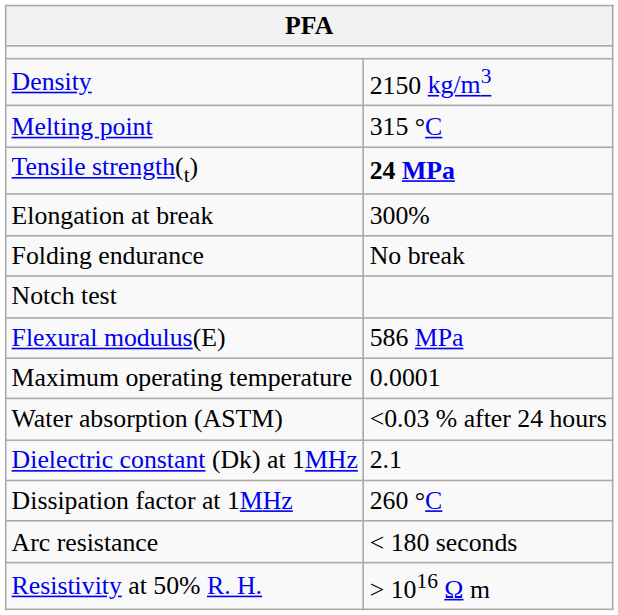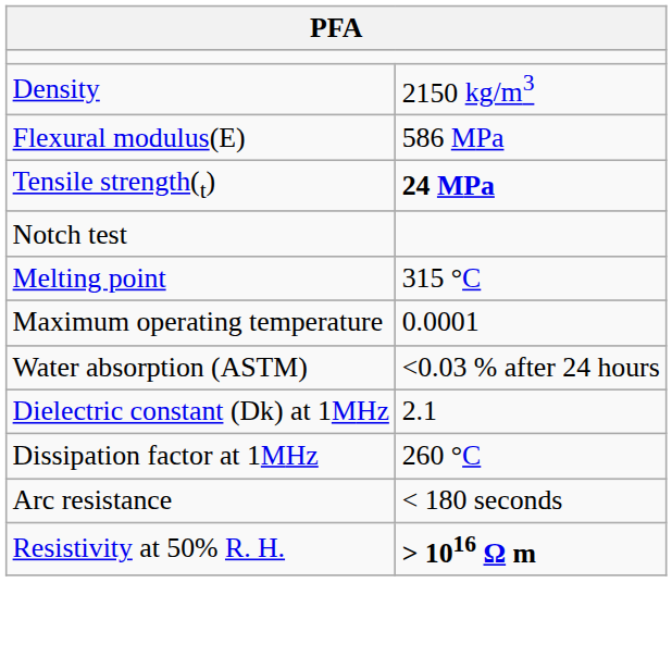 <table class=wikitable align="right" style="margin-left:1em" |>
 <tr>
 <th colspan="2" align=center bgcolor="#cccccc"><strong>PFA</strong></th>
 </tr>
 <tr>
 <td align="center" colspan="2"></td>
 </tr>
 <tr>
 <td><a href='#'>Density</a></td>
 <td>2150 <a href='#'>kg/m<sup>3</sup></a></td>
 </tr>
 <tr>
-<td><a href='#'>Melting point</a></td>
-<td>315 °<a href='#'>C</a></td>
+<td><a href='#'>Flexural modulus</a>(E)</td>
+<td>586 <a href='#'>M</a><a href='#'>Pa</a></td>
 </tr>
 <tr>
 <td><a href='#'>Tensile strength</a>(<sub>t</sub>)</td>
 <td><strong>24 <a href='#'>M</a><a href='#'>Pa</a></strong></td>
 </tr>
 <tr>
-<td>Elongation at break</td>
-<td>300%</td>
-</tr>
-<tr>
-<td>Folding endurance</td>
-<td>No break</td>
-</tr>
-<tr>
 <td>Notch test</td>
 <td></td>
 </tr>
 <tr>
-<td><a href='#'>Flexural modulus</a>(E)</td>
-<td>586 <a href='#'>M</a><a href='#'>Pa</a></td>
+<td><a href='#'>Melting point</a></td>
+<td>315 °<a href='#'>C</a></td>
 </tr>
 <tr>
 <td>Maximum operating temperature</td>
 <td>0.0001</td>
 </tr>
 <tr>
 <td>Water absorption (ASTM)</td>
 <td><0.03 % after 24 hours</td>
 </tr>
 <tr>
 <td><a href='#'>Dielectric constant</a> (Dk) at 1<a href='#'>M</a><a href='#'>Hz</a></td>
 <td>2.1</td>
 </tr>
 <tr>
 <td>Dissipation factor at 1<a href='#'>M</a><a href='#'>Hz</a></td>
 <td>260 °<a href='#'>C</a></td>
 </tr>
 <tr>
 <td>Arc resistance</td>
 <td>< 180 seconds</td>
 </tr>
 <tr>
 <td><a href='#'>Resistivity</a> at 50% <a href='#'>R. H.</a></td>
-<td>> 10<sup>16</sup> <a href='#'>Ω</a> m</td>
+<td><strong>> 10<sup>16</sup> <a href='#'>Ω</a> m</strong></td>
 </tr>
 </table>
